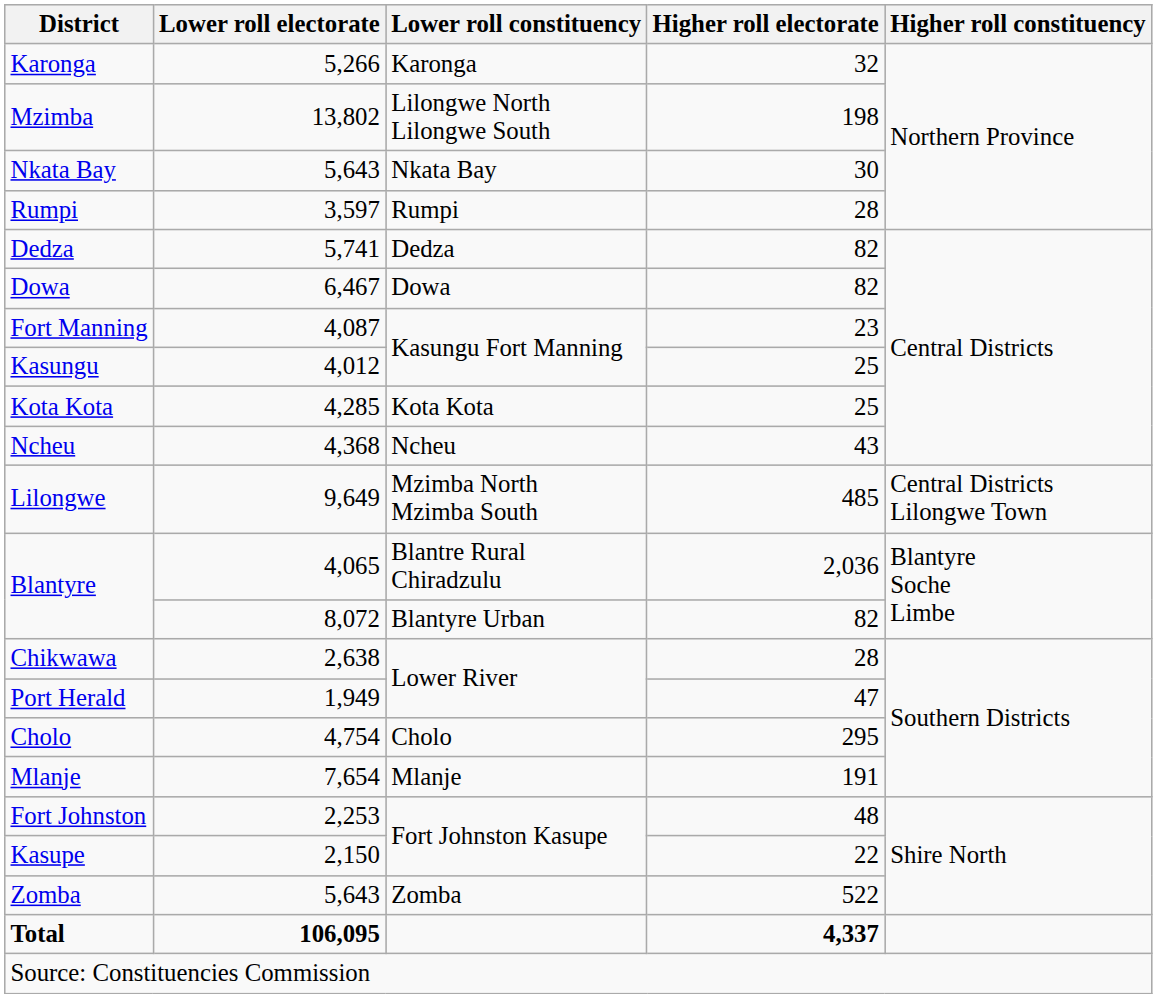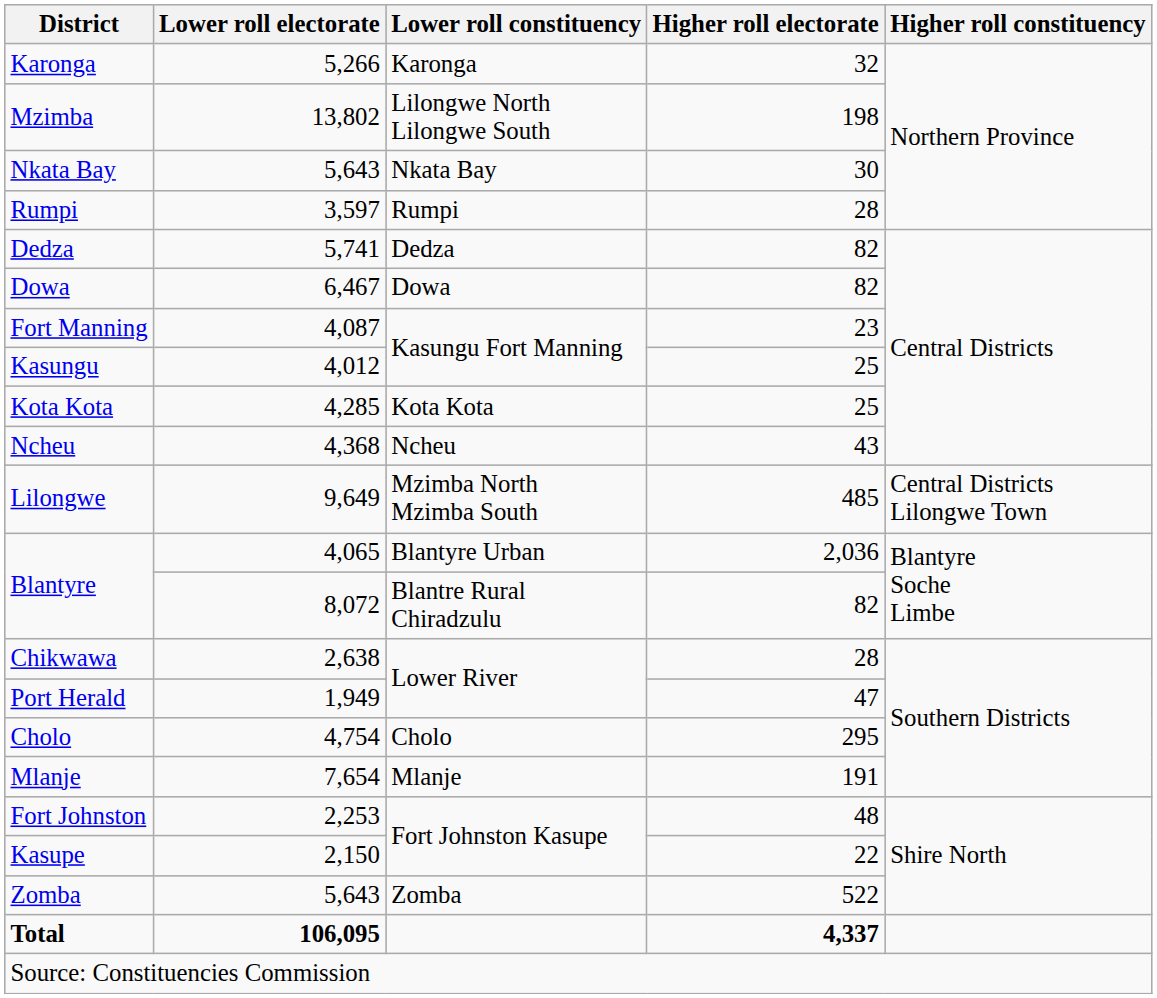 <table class=wikitable>
 <tr>
 <th>District</th>
 <th>Lower roll electorate</th>
 <th>Lower roll constituency</th>
 <th>Higher roll electorate</th>
 <th>Higher roll constituency</th>
 </tr>
 <tr>
 <td><a href='#'>Karonga</a></td>
 <td align=right>5,266</td>
 <td>Karonga</td>
 <td align=right>32</td>
 <td rowspan=4>Northern Province</td>
 </tr>
 <tr>
 <td><a href='#'>Mzimba</a></td>
 <td align=right>13,802</td>
 <td>Lilongwe North<br>Lilongwe South</td>
 <td align=right>198</td>
 </tr>
 <tr>
 <td><a href='#'>Nkata Bay</a></td>
 <td align=right>5,643</td>
 <td>Nkata Bay</td>
 <td align=right>30</td>
 </tr>
 <tr>
 <td><a href='#'>Rumpi</a></td>
 <td align=right>3,597</td>
 <td>Rumpi</td>
 <td align=right>28</td>
 </tr>
 <tr>
 <td><a href='#'>Dedza</a></td>
 <td align=right>5,741</td>
 <td>Dedza</td>
 <td align=right>82</td>
 <td rowspan=6>Central Districts</td>
 </tr>
 <tr>
 <td><a href='#'>Dowa</a></td>
 <td align=right>6,467</td>
 <td>Dowa</td>
 <td align=right>82</td>
 </tr>
 <tr>
 <td><a href='#'>Fort Manning</a></td>
 <td align=right>4,087</td>
 <td rowspan=2>Kasungu Fort Manning</td>
 <td align=right>23</td>
 </tr>
 <tr>
 <td><a href='#'>Kasungu</a></td>
 <td align=right>4,012</td>
 <td align=right>25</td>
 </tr>
 <tr>
 <td><a href='#'>Kota Kota</a></td>
 <td align=right>4,285</td>
 <td>Kota Kota</td>
 <td align=right>25</td>
 </tr>
 <tr>
 <td><a href='#'>Ncheu</a></td>
 <td align=right>4,368</td>
 <td>Ncheu</td>
 <td align=right>43</td>
 </tr>
 <tr>
 <td><a href='#'>Lilongwe</a></td>
 <td align=right>9,649</td>
 <td>Mzimba North<br>Mzimba South</td>
 <td align=right>485</td>
 <td>Central Districts<br>Lilongwe Town</td>
 </tr>
 <tr>
 <td rowspan=2><a href='#'>Blantyre</a></td>
 <td align=right>4,065</td>
-<td>Blantre Rural<br>Chiradzulu</td>
+<td>Blantyre Urban</td>
 <td align=right>2,036</td>
 <td rowspan=2>Blantyre<br>Soche<br>Limbe</td>
 </tr>
 <tr>
 <td align=right>8,072</td>
-<td>Blantyre Urban</td>
+<td>Blantre Rural<br>Chiradzulu</td>
 <td align=right>82</td>
 </tr>
 <tr>
 <td><a href='#'>Chikwawa</a></td>
 <td align=right>2,638</td>
 <td rowspan=2>Lower River</td>
 <td align=right>28</td>
 <td rowspan=4>Southern Districts</td>
 </tr>
 <tr>
 <td><a href='#'>Port Herald</a></td>
 <td align=right>1,949</td>
 <td align=right>47</td>
 </tr>
 <tr>
 <td><a href='#'>Cholo</a></td>
 <td align=right>4,754</td>
 <td>Cholo</td>
 <td align=right>295</td>
 </tr>
 <tr>
 <td><a href='#'>Mlanje</a></td>
 <td align=right>7,654</td>
 <td>Mlanje</td>
 <td align=right>191</td>
 </tr>
 <tr>
 <td><a href='#'>Fort Johnston</a></td>
 <td align=right>2,253</td>
 <td rowspan=2>Fort Johnston Kasupe</td>
 <td align=right>48</td>
 <td rowspan=3>Shire North</td>
 </tr>
 <tr>
 <td><a href='#'>Kasupe</a></td>
 <td align=right>2,150</td>
 <td align=right>22</td>
 </tr>
 <tr>
 <td><a href='#'>Zomba</a></td>
 <td align=right>5,643</td>
 <td>Zomba</td>
 <td align=right>522</td>
 </tr>
 <tr>
 <td><strong>Total</strong></td>
 <td align=right><strong>106,095</strong></td>
 <td></td>
 <td align=right><strong>4,337</strong></td>
 <td></td>
 </tr>
 <tr>
 <td colspan=5>Source: Constituencies Commission</td>
 </tr>
 </table>
